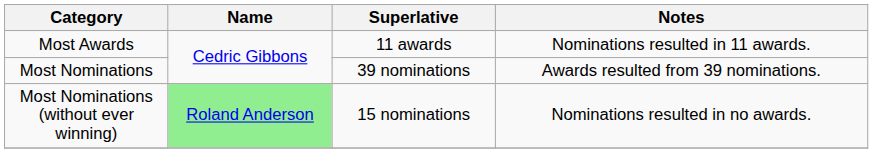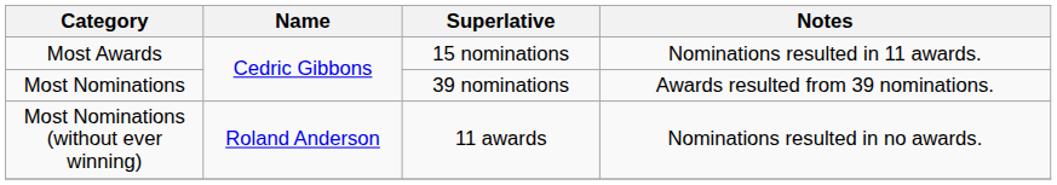 <table class="wikitable" style="text-align: center">
 <tr>
 <th width="150">Category</th>
 <th width="150">Name</th>
 <th width="150">Superlative</th>
 <th width="350">Notes</th>
 </tr>
 <tr>
 <td>Most Awards</td>
 <td rowspan="2"><a href='#'>Cedric Gibbons</a></td>
-<td>11 awards</td>
+<td>15 nominations</td>
 <td>Nominations resulted in 11 awards.</td>
 </tr>
 <tr>
 <td>Most Nominations</td>
 <td>39 nominations</td>
 <td>Awards resulted from 39 nominations.</td>
 </tr>
 <tr>
 <td>Most Nominations <br> (without ever winning)</td>
-<td style="background: lightgreen;"><a href='#'>Roland Anderson</a></td>
-<td>15 nominations</td>
+<td><a href='#'>Roland Anderson</a></td>
+<td>11 awards</td>
 <td>Nominations resulted in no awards.</td>
 </tr>
 <tr>
 </tr>
 </table>
